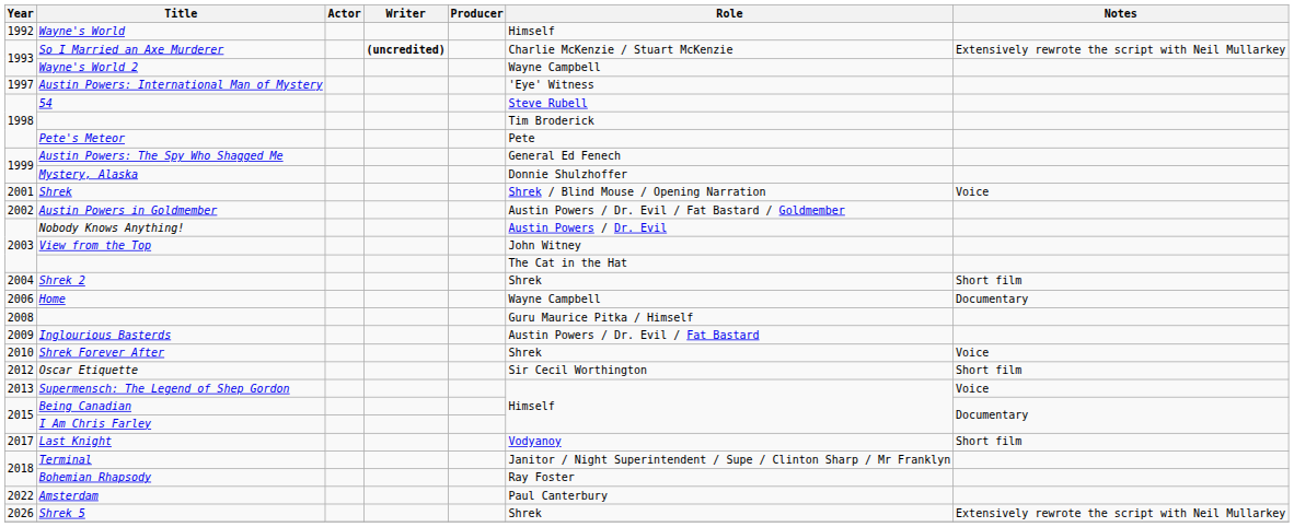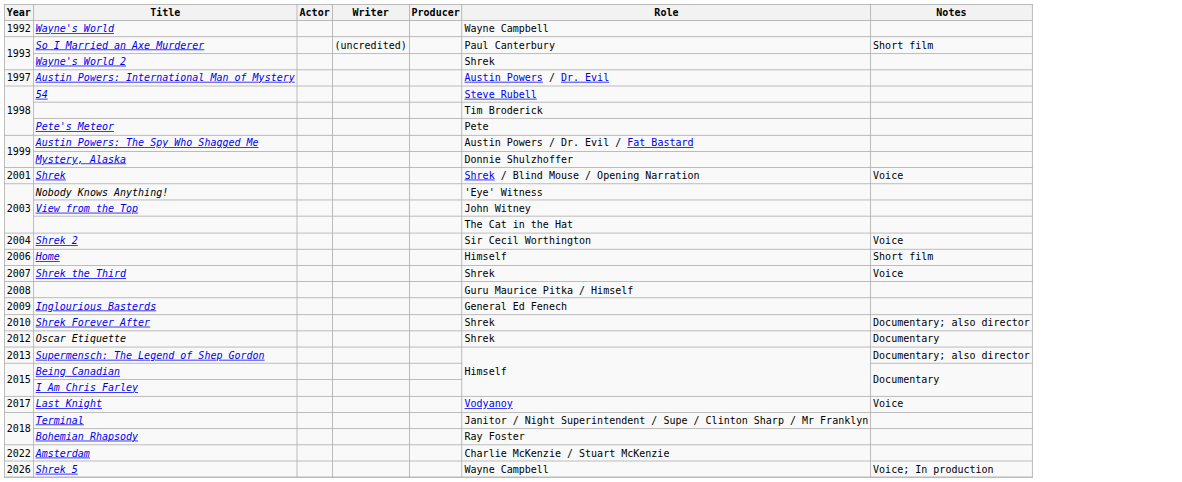 <table class="wikitable sortable">
 <tr>
 <th>Year</th>
 <th>Title</th>
 <th>Actor</th>
 <th>Writer</th>
 <th>Producer</th>
 <th>Role</th>
 <th class="unsortable">Notes</th>
 </tr>
 <tr>
 <td>1992</td>
 <td><em><a href='#'>Wayne's World</a></em></td>
 <td></td>
 <td></td>
 <td></td>
-<td>Himself</td>
+<td>Wayne Campbell</td>
 <td></td>
 </tr>
 <tr>
 <td rowspan="2">1993</td>
 <td><em><a href='#'>So I Married an Axe Murderer</a></em></td>
 <td></td>
-<td><strong> (uncredited)</strong></td>
+<td> (uncredited)</td>
 <td></td>
-<td>Charlie McKenzie / Stuart McKenzie</td>
-<td>Extensively rewrote the script with Neil Mullarkey</td>
+<td>Paul Canterbury</td>
+<td>Short film</td>
 </tr>
 <tr>
 <td><em><a href='#'>Wayne's World 2</a></em></td>
 <td></td>
 <td></td>
 <td></td>
-<td>Wayne Campbell</td>
+<td>Shrek</td>
 <td></td>
 </tr>
 <tr>
 <td>1997</td>
 <td><em><a href='#'>Austin Powers: International Man of Mystery</a></em></td>
 <td></td>
 <td></td>
 <td></td>
-<td>'Eye' Witness</td>
+<td><a href='#'>Austin Powers</a> / <a href='#'>Dr. Evil</a></td>
 <td></td>
 </tr>
 <tr>
 <td rowspan="3">1998</td>
 <td><em><a href='#'>54</a></em></td>
 <td></td>
 <td></td>
 <td></td>
 <td><a href='#'>Steve Rubell</a></td>
 <td></td>
 </tr>
 <tr>
 <td><em></em></td>
 <td></td>
 <td></td>
 <td></td>
 <td>Tim Broderick</td>
 <td></td>
 </tr>
 <tr>
 <td><em><a href='#'>Pete's Meteor</a></em></td>
 <td></td>
 <td></td>
 <td></td>
 <td>Pete</td>
 <td></td>
 </tr>
 <tr>
 <td rowspan="2">1999</td>
 <td><em><a href='#'>Austin Powers: The Spy Who Shagged Me</a></em></td>
 <td></td>
 <td></td>
 <td></td>
-<td>General Ed Fenech</td>
+<td>Austin Powers / Dr. Evil / <a href='#'>Fat Bastard</a></td>
 <td></td>
 </tr>
 <tr>
 <td><em><a href='#'>Mystery, Alaska</a></em></td>
 <td></td>
 <td></td>
 <td></td>
 <td>Donnie Shulzhoffer</td>
 <td></td>
 </tr>
 <tr>
 <td>2001</td>
 <td><em><a href='#'>Shrek</a></em></td>
 <td></td>
 <td></td>
 <td></td>
 <td><a href='#'>Shrek</a> / Blind Mouse / Opening Narration</td>
 <td>Voice</td>
 </tr>
 <tr>
-<td>2002</td>
-<td><em><a href='#'>Austin Powers in Goldmember</a></em></td>
-<td></td>
-<td></td>
-<td></td>
-<td>Austin Powers / Dr. Evil / Fat Bastard / <a href='#'>Goldmember</a></td>
-<td></td>
-</tr>
-<tr>
 <td rowspan="3">2003</td>
 <td><em>Nobody Knows Anything!</em></td>
 <td></td>
 <td></td>
 <td></td>
-<td><a href='#'>Austin Powers</a> / <a href='#'>Dr. Evil</a></td>
+<td>'Eye' Witness</td>
 <td></td>
 </tr>
 <tr>
 <td><em><a href='#'>View from the Top</a></em></td>
 <td></td>
 <td></td>
 <td></td>
 <td>John Witney</td>
 <td></td>
 </tr>
 <tr>
 <td><em></em></td>
 <td></td>
 <td></td>
 <td></td>
 <td>The Cat in the Hat</td>
 <td></td>
 </tr>
 <tr>
 <td>2004</td>
 <td><em><a href='#'>Shrek 2</a></em></td>
 <td></td>
 <td></td>
 <td></td>
-<td>Shrek</td>
-<td>Short film</td>
+<td>Sir Cecil Worthington</td>
+<td>Voice</td>
 </tr>
 <tr>
 <td>2006</td>
 <td><em><a href='#'>Home</a></em></td>
 <td></td>
 <td></td>
 <td></td>
-<td>Wayne Campbell</td>
-<td>Documentary</td>
+<td>Himself</td>
+<td>Short film</td>
+</tr>
+<tr>
+<td>2007</td>
+<td><em><a href='#'>Shrek the Third</a></em></td>
+<td></td>
+<td></td>
+<td></td>
+<td>Shrek</td>
+<td>Voice</td>
 </tr>
 <tr>
 <td>2008</td>
 <td><em></em></td>
 <td></td>
 <td></td>
 <td></td>
 <td>Guru Maurice Pitka / Himself</td>
 <td></td>
 </tr>
 <tr>
 <td>2009</td>
 <td><em><a href='#'>Inglourious Basterds</a></em></td>
 <td></td>
 <td></td>
 <td></td>
-<td>Austin Powers / Dr. Evil / <a href='#'>Fat Bastard</a></td>
+<td>General Ed Fenech</td>
 <td></td>
 </tr>
 <tr>
 <td>2010</td>
 <td><em><a href='#'>Shrek Forever After</a></em></td>
 <td></td>
 <td></td>
 <td></td>
 <td>Shrek</td>
-<td>Voice</td>
+<td>Documentary; also director</td>
 </tr>
 <tr>
 <td>2012</td>
 <td><em>Oscar Etiquette</em></td>
 <td></td>
 <td></td>
 <td></td>
-<td>Sir Cecil Worthington</td>
-<td>Short film</td>
+<td>Shrek</td>
+<td>Documentary</td>
 </tr>
 <tr>
 <td>2013</td>
 <td><em><a href='#'>Supermensch: The Legend of Shep Gordon</a></em></td>
 <td></td>
 <td></td>
 <td></td>
 <td rowspan="3">Himself</td>
-<td>Voice</td>
+<td>Documentary; also director</td>
 </tr>
 <tr>
 <td rowspan="2">2015</td>
 <td><em><a href='#'>Being Canadian</a></em></td>
 <td></td>
 <td></td>
 <td></td>
 <td rowspan="2">Documentary</td>
 </tr>
 <tr>
 <td><em><a href='#'>I Am Chris Farley</a></em></td>
 <td></td>
 <td></td>
 <td></td>
 </tr>
 <tr>
 <td>2017</td>
 <td><em><a href='#'>Last Knight</a></em></td>
 <td></td>
 <td></td>
 <td></td>
 <td><a href='#'>Vodyanoy</a></td>
-<td>Short film</td>
+<td>Voice</td>
 </tr>
 <tr>
 <td rowspan="2">2018</td>
 <td><em><a href='#'>Terminal</a></em></td>
 <td></td>
 <td></td>
 <td></td>
 <td>Janitor / Night Superintendent / Supe / Clinton Sharp / Mr Franklyn</td>
 <td></td>
 </tr>
 <tr>
 <td><em><a href='#'>Bohemian Rhapsody</a></em></td>
 <td></td>
 <td></td>
 <td></td>
 <td>Ray Foster</td>
 <td></td>
 </tr>
 <tr>
 <td>2022</td>
 <td><em><a href='#'>Amsterdam</a></em></td>
 <td></td>
 <td></td>
 <td></td>
-<td>Paul Canterbury</td>
+<td>Charlie McKenzie / Stuart McKenzie</td>
 <td></td>
 </tr>
 <tr>
 <td>2026</td>
 <td><em><a href='#'>Shrek 5</a></em></td>
 <td></td>
 <td></td>
 <td></td>
-<td>Shrek</td>
-<td>Extensively rewrote the script with Neil Mullarkey</td>
+<td>Wayne Campbell</td>
+<td>Voice; In production</td>
 </tr>
 <tr>
 </tr>
 </table>
